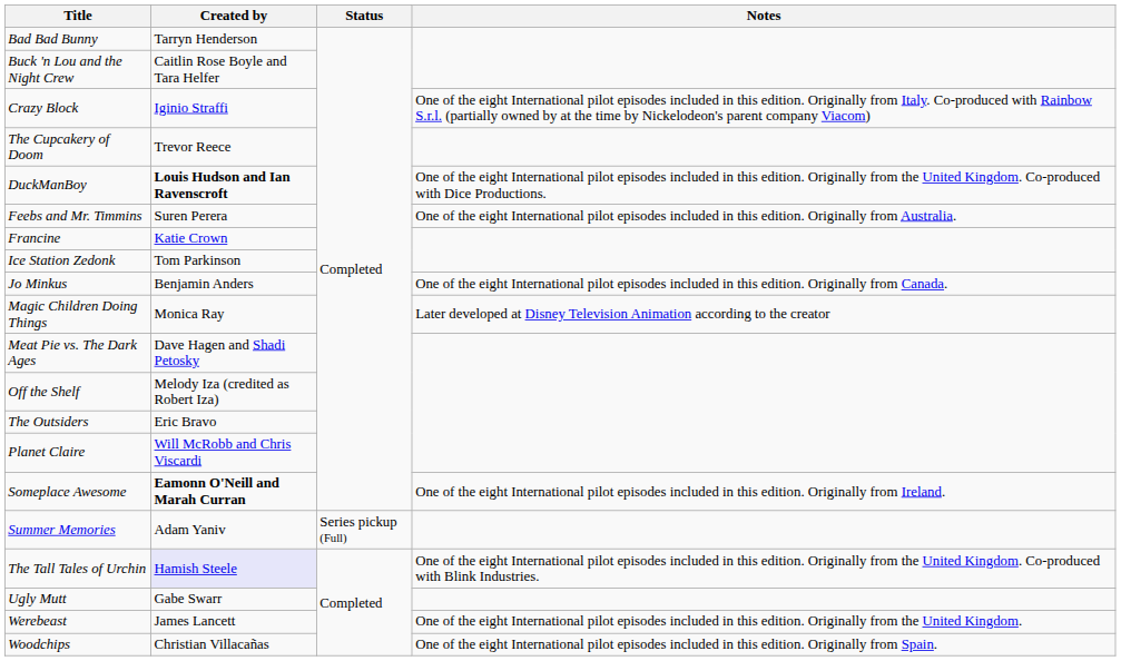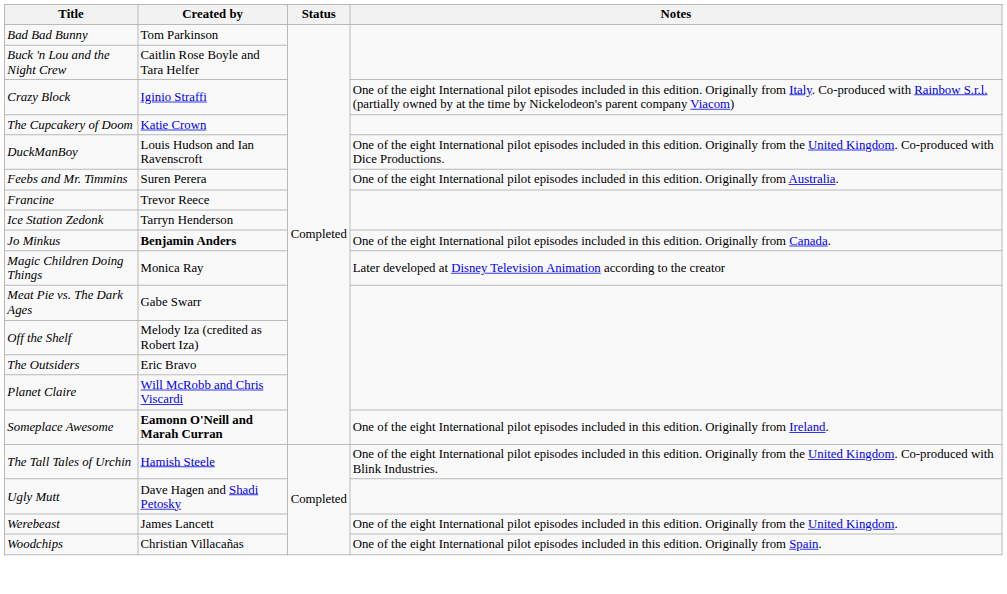 <table class="wikitable sortable">
 <tr>
 <th>Title</th>
 <th>Created by</th>
 <th>Status</th>
 <th>Notes</th>
 </tr>
 <tr>
 <td><em>Bad Bad Bunny</em></td>
-<td>Tarryn Henderson</td>
+<td>Tom Parkinson</td>
 <td rowspan="15">Completed</td>
 <td rowspan="2"></td>
 </tr>
 <tr>
 <td><em>Buck 'n Lou and the Night Crew</em></td>
 <td>Caitlin Rose Boyle and Tara Helfer</td>
 </tr>
 <tr>
 <td><em>Crazy Block</em></td>
 <td><a href='#'>Iginio Straffi</a></td>
 <td>One of the eight International pilot episodes included in this edition. Originally from <a href='#'>Italy</a>. Co-produced with <a href='#'>Rainbow S.r.l.</a> (partially owned by at the time by Nickelodeon's parent company <a href='#'>Viacom</a>)</td>
 </tr>
 <tr>
 <td><em>The Cupcakery of Doom</em></td>
-<td>Trevor Reece</td>
+<td><a href='#'>Katie Crown</a></td>
 <td></td>
 </tr>
 <tr>
 <td><em>DuckManBoy</em></td>
-<td><strong>Louis Hudson and Ian Ravenscroft</strong></td>
+<td>Louis Hudson and Ian Ravenscroft</td>
 <td>One of the eight International pilot episodes included in this edition. Originally from the <a href='#'>United Kingdom</a>. Co-produced with Dice Productions.</td>
 </tr>
 <tr>
 <td><em>Feebs and Mr. Timmins</em></td>
 <td>Suren Perera</td>
 <td>One of the eight International pilot episodes included in this edition. Originally from <a href='#'>Australia</a>.</td>
 </tr>
 <tr>
 <td><em>Francine</em></td>
-<td><a href='#'>Katie Crown</a></td>
+<td>Trevor Reece</td>
 <td rowspan="2"></td>
 </tr>
 <tr>
 <td><em>Ice Station Zedonk</em></td>
-<td>Tom Parkinson</td>
+<td>Tarryn Henderson</td>
 </tr>
 <tr>
 <td><em>Jo Minkus</em></td>
-<td>Benjamin Anders</td>
+<td><strong>Benjamin Anders</strong></td>
 <td>One of the eight International pilot episodes included in this edition. Originally from <a href='#'>Canada</a>.</td>
 </tr>
 <tr>
 <td><em>Magic Children Doing Things</em></td>
 <td>Monica Ray</td>
 <td>Later developed at <a href='#'>Disney Television Animation</a> according to the creator</td>
 </tr>
 <tr>
 <td><em>Meat Pie vs. The Dark Ages</em></td>
-<td>Dave Hagen and <a href='#'>Shadi Petosky</a></td>
+<td>Gabe Swarr</td>
 <td rowspan="4"></td>
 </tr>
 <tr>
 <td><em>Off the Shelf</em></td>
 <td>Melody Iza (credited as Robert Iza)</td>
 </tr>
 <tr>
 <td><em>The Outsiders</em></td>
 <td>Eric Bravo</td>
 </tr>
 <tr>
 <td><em>Planet Claire</em></td>
 <td><a href='#'>Will McRobb and Chris Viscardi</a></td>
 </tr>
 <tr>
 <td><em>Someplace Awesome</em></td>
 <td><strong>Eamonn O'Neill and Marah Curran</strong></td>
 <td>One of the eight International pilot episodes included in this edition. Originally from <a href='#'>Ireland</a>.</td>
 </tr>
 <tr>
-<td><em><a href='#'>Summer Memories</a></em></td>
-<td>Adam Yaniv</td>
-<td>Series pickup <small>(Full)</small></td>
-<td></td>
-</tr>
-<tr>
 <td><em>The Tall Tales of Urchin</em></td>
-<td style="background: lavender;"><a href='#'>Hamish Steele</a></td>
+<td><a href='#'>Hamish Steele</a></td>
 <td rowspan="4">Completed</td>
 <td>One of the eight International pilot episodes included in this edition. Originally from the <a href='#'>United Kingdom</a>. Co-produced with Blink Industries.</td>
 </tr>
 <tr>
 <td><em>Ugly Mutt</em></td>
-<td>Gabe Swarr</td>
+<td>Dave Hagen and <a href='#'>Shadi Petosky</a></td>
 <td></td>
 </tr>
 <tr>
 <td><em>Werebeast</em></td>
 <td>James Lancett</td>
 <td>One of the eight International pilot episodes included in this edition. Originally from the <a href='#'>United Kingdom</a>.</td>
 </tr>
 <tr>
 <td><em>Woodchips</em></td>
 <td>Christian Villacañas</td>
 <td>One of the eight International pilot episodes included in this edition. Originally from <a href='#'>Spain</a>.</td>
 </tr>
 </table>
